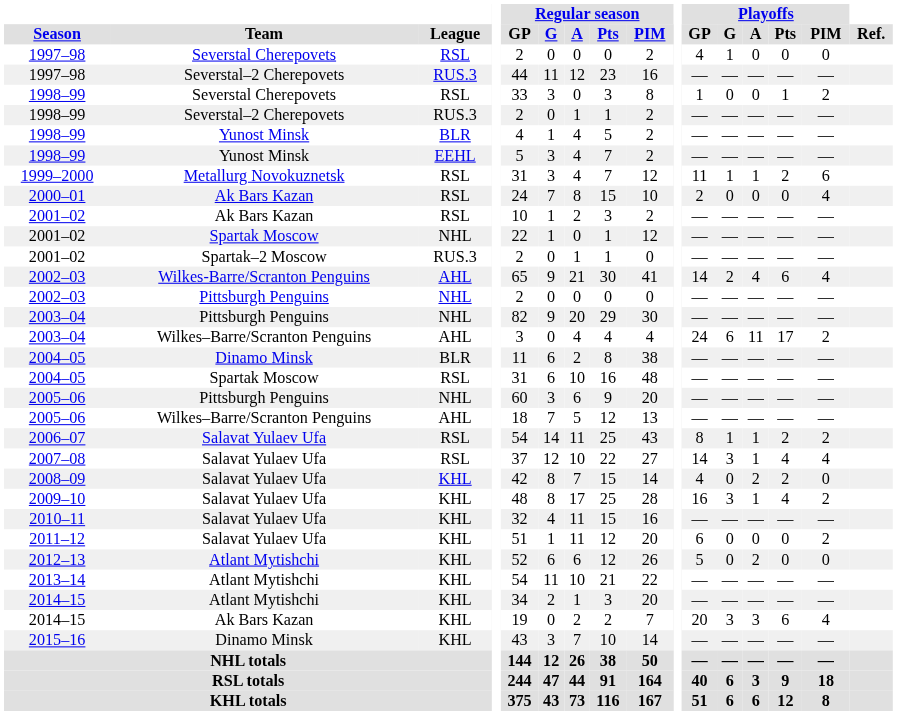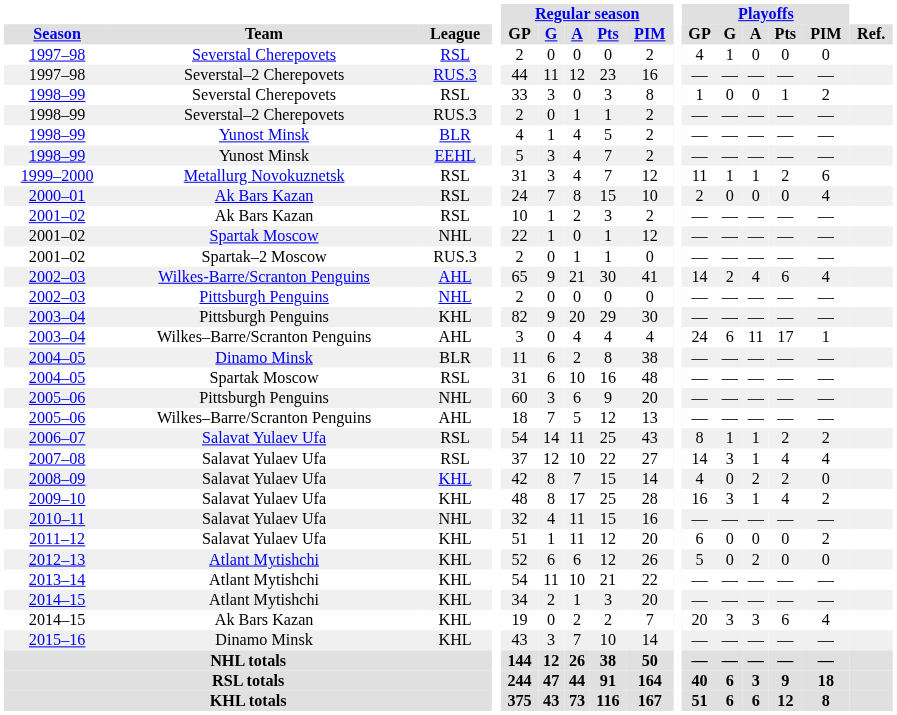 <table border="0" cellpadding="1" cellspacing="0" style="text-align:center; width:55em">
 <tr bgcolor="#e0e0e0">
 <th colspan="3" bgcolor="#ffffff"> </th>
 <th rowspan="99" bgcolor="#ffffff"> </th>
 <th colspan="5"><a href='#'>Regular season</a></th>
 <th rowspan="99" bgcolor="#ffffff"> </th>
 <th colspan="5"><a href='#'>Playoffs</a></th>
 </tr>
 <tr bgcolor="#e0e0e0">
 <th><a href='#'>Season</a></th>
 <th>Team</th>
 <th>League</th>
 <th>GP</th>
 <th><a href='#'>G</a></th>
 <th><a href='#'>A</a></th>
 <th><a href='#'>Pts</a></th>
 <th><a href='#'>PIM</a></th>
 <th>GP</th>
 <th>G</th>
 <th>A</th>
 <th>Pts</th>
 <th>PIM</th>
 <th>Ref.</th>
 </tr>
 <tr>
 <td><a href='#'>1997–98</a></td>
 <td><a href='#'>Severstal Cherepovets</a></td>
 <td><a href='#'>RSL</a></td>
 <td>2</td>
 <td>0</td>
 <td>0</td>
 <td>0</td>
 <td>2</td>
 <td>4</td>
 <td>1</td>
 <td>0</td>
 <td>0</td>
 <td>0</td>
 <td></td>
 </tr>
 <tr bgcolor="#f0f0f0">
 <td>1997–98</td>
 <td>Severstal–2 Cherepovets</td>
 <td><a href='#'>RUS.3</a></td>
 <td>44</td>
 <td>11</td>
 <td>12</td>
 <td>23</td>
 <td>16</td>
 <td>—</td>
 <td>—</td>
 <td>—</td>
 <td>—</td>
 <td>—</td>
 <td></td>
 </tr>
 <tr>
 <td><a href='#'>1998–99</a></td>
 <td>Severstal Cherepovets</td>
 <td>RSL</td>
 <td>33</td>
 <td>3</td>
 <td>0</td>
 <td>3</td>
 <td>8</td>
 <td>1</td>
 <td>0</td>
 <td>0</td>
 <td>1</td>
 <td>2</td>
 <td></td>
 </tr>
 <tr bgcolor="#f0f0f0">
 <td>1998–99</td>
 <td>Severstal–2 Cherepovets</td>
 <td>RUS.3</td>
 <td>2</td>
 <td>0</td>
 <td>1</td>
 <td>1</td>
 <td>2</td>
 <td>—</td>
 <td>—</td>
 <td>—</td>
 <td>—</td>
 <td>—</td>
 <td></td>
 </tr>
 <tr>
 <td><a href='#'>1998–99</a></td>
 <td><a href='#'>Yunost Minsk</a></td>
 <td><a href='#'>BLR</a></td>
 <td>4</td>
 <td>1</td>
 <td>4</td>
 <td>5</td>
 <td>2</td>
 <td>—</td>
 <td>—</td>
 <td>—</td>
 <td>—</td>
 <td>—</td>
 <td></td>
 </tr>
 <tr bgcolor="#f0f0f0">
 <td><a href='#'>1998–99</a></td>
 <td>Yunost Minsk</td>
 <td><a href='#'>EEHL</a></td>
 <td>5</td>
 <td>3</td>
 <td>4</td>
 <td>7</td>
 <td>2</td>
 <td>—</td>
 <td>—</td>
 <td>—</td>
 <td>—</td>
 <td>—</td>
 <td></td>
 </tr>
 <tr>
 <td><a href='#'>1999–2000</a></td>
 <td><a href='#'>Metallurg Novokuznetsk</a></td>
 <td>RSL</td>
 <td>31</td>
 <td>3</td>
 <td>4</td>
 <td>7</td>
 <td>12</td>
 <td>11</td>
 <td>1</td>
 <td>1</td>
 <td>2</td>
 <td>6</td>
 <td></td>
 </tr>
 <tr bgcolor="#f0f0f0">
 <td><a href='#'>2000–01</a></td>
 <td><a href='#'>Ak Bars Kazan</a></td>
 <td>RSL</td>
 <td>24</td>
 <td>7</td>
 <td>8</td>
 <td>15</td>
 <td>10</td>
 <td>2</td>
 <td>0</td>
 <td>0</td>
 <td>0</td>
 <td>4</td>
 <td></td>
 </tr>
 <tr>
 <td><a href='#'>2001–02</a></td>
 <td>Ak Bars Kazan</td>
 <td>RSL</td>
 <td>10</td>
 <td>1</td>
 <td>2</td>
 <td>3</td>
 <td>2</td>
 <td>—</td>
 <td>—</td>
 <td>—</td>
 <td>—</td>
 <td>—</td>
 <td></td>
 </tr>
 <tr bgcolor="#f0f0f0">
 <td>2001–02</td>
 <td><a href='#'>Spartak Moscow</a></td>
 <td>NHL</td>
 <td>22</td>
 <td>1</td>
 <td>0</td>
 <td>1</td>
 <td>12</td>
 <td>—</td>
 <td>—</td>
 <td>—</td>
 <td>—</td>
 <td>—</td>
 <td></td>
 </tr>
 <tr>
 <td>2001–02</td>
 <td>Spartak–2 Moscow</td>
 <td>RUS.3</td>
 <td>2</td>
 <td>0</td>
 <td>1</td>
 <td>1</td>
 <td>0</td>
 <td>—</td>
 <td>—</td>
 <td>—</td>
 <td>—</td>
 <td>—</td>
 <td></td>
 </tr>
 <tr bgcolor="#f0f0f0">
 <td><a href='#'>2002–03</a></td>
 <td><a href='#'>Wilkes-Barre/Scranton Penguins</a></td>
 <td><a href='#'>AHL</a></td>
 <td>65</td>
 <td>9</td>
 <td>21</td>
 <td>30</td>
 <td>41</td>
 <td>14</td>
 <td>2</td>
 <td>4</td>
 <td>6</td>
 <td>4</td>
 <td></td>
 </tr>
 <tr>
 <td><a href='#'>2002–03</a></td>
 <td><a href='#'>Pittsburgh Penguins</a></td>
 <td><a href='#'>NHL</a></td>
 <td>2</td>
 <td>0</td>
 <td>0</td>
 <td>0</td>
 <td>0</td>
 <td>—</td>
 <td>—</td>
 <td>—</td>
 <td>—</td>
 <td>—</td>
 <td></td>
 </tr>
 <tr bgcolor="#f0f0f0">
 <td><a href='#'>2003–04</a></td>
 <td>Pittsburgh Penguins</td>
-<td>NHL</td>
+<td>KHL</td>
 <td>82</td>
 <td>9</td>
 <td>20</td>
 <td>29</td>
 <td>30</td>
 <td>—</td>
 <td>—</td>
 <td>—</td>
 <td>—</td>
 <td>—</td>
 <td></td>
 </tr>
 <tr>
 <td><a href='#'>2003–04</a></td>
 <td>Wilkes–Barre/Scranton Penguins</td>
 <td>AHL</td>
 <td>3</td>
 <td>0</td>
 <td>4</td>
 <td>4</td>
 <td>4</td>
 <td>24</td>
 <td>6</td>
 <td>11</td>
 <td>17</td>
-<td>2</td>
+<td>1</td>
 <td></td>
 </tr>
 <tr bgcolor="#f0f0f0">
 <td><a href='#'>2004–05</a></td>
 <td><a href='#'>Dinamo Minsk</a></td>
 <td>BLR</td>
 <td>11</td>
 <td>6</td>
 <td>2</td>
 <td>8</td>
 <td>38</td>
 <td>—</td>
 <td>—</td>
 <td>—</td>
 <td>—</td>
 <td>—</td>
 <td></td>
 </tr>
 <tr>
 <td><a href='#'>2004–05</a></td>
 <td>Spartak Moscow</td>
 <td>RSL</td>
 <td>31</td>
 <td>6</td>
 <td>10</td>
 <td>16</td>
 <td>48</td>
 <td>—</td>
 <td>—</td>
 <td>—</td>
 <td>—</td>
 <td>—</td>
 <td></td>
 </tr>
 <tr bgcolor="#f0f0f0">
 <td><a href='#'>2005–06</a></td>
 <td>Pittsburgh Penguins</td>
 <td>NHL</td>
 <td>60</td>
 <td>3</td>
 <td>6</td>
 <td>9</td>
 <td>20</td>
 <td>—</td>
 <td>—</td>
 <td>—</td>
 <td>—</td>
 <td>—</td>
 <td></td>
 </tr>
 <tr>
 <td><a href='#'>2005–06</a></td>
 <td>Wilkes–Barre/Scranton Penguins</td>
 <td>AHL</td>
 <td>18</td>
 <td>7</td>
 <td>5</td>
 <td>12</td>
 <td>13</td>
 <td>—</td>
 <td>—</td>
 <td>—</td>
 <td>—</td>
 <td>—</td>
 <td></td>
 </tr>
 <tr bgcolor="#f0f0f0">
 <td><a href='#'>2006–07</a></td>
 <td><a href='#'>Salavat Yulaev Ufa</a></td>
 <td>RSL</td>
 <td>54</td>
 <td>14</td>
 <td>11</td>
 <td>25</td>
 <td>43</td>
 <td>8</td>
 <td>1</td>
 <td>1</td>
 <td>2</td>
 <td>2</td>
 <td></td>
 </tr>
 <tr>
 <td><a href='#'>2007–08</a></td>
 <td>Salavat Yulaev Ufa</td>
 <td>RSL</td>
 <td>37</td>
 <td>12</td>
 <td>10</td>
 <td>22</td>
 <td>27</td>
 <td>14</td>
 <td>3</td>
 <td>1</td>
 <td>4</td>
 <td>4</td>
 <td></td>
 </tr>
 <tr bgcolor="#f0f0f0">
 <td><a href='#'>2008–09</a></td>
 <td>Salavat Yulaev Ufa</td>
 <td><a href='#'>KHL</a></td>
 <td>42</td>
 <td>8</td>
 <td>7</td>
 <td>15</td>
 <td>14</td>
 <td>4</td>
 <td>0</td>
 <td>2</td>
 <td>2</td>
 <td>0</td>
 <td></td>
 </tr>
 <tr>
 <td><a href='#'>2009–10</a></td>
 <td>Salavat Yulaev Ufa</td>
 <td>KHL</td>
 <td>48</td>
 <td>8</td>
 <td>17</td>
 <td>25</td>
 <td>28</td>
 <td>16</td>
 <td>3</td>
 <td>1</td>
 <td>4</td>
 <td>2</td>
 <td></td>
 </tr>
 <tr bgcolor="#f0f0f0">
 <td><a href='#'>2010–11</a></td>
 <td>Salavat Yulaev Ufa</td>
-<td>KHL</td>
+<td>NHL</td>
 <td>32</td>
 <td>4</td>
 <td>11</td>
 <td>15</td>
 <td>16</td>
 <td>—</td>
 <td>—</td>
 <td>—</td>
 <td>—</td>
 <td>—</td>
 <td></td>
 </tr>
 <tr>
 <td><a href='#'>2011–12</a></td>
 <td>Salavat Yulaev Ufa</td>
 <td>KHL</td>
 <td>51</td>
 <td>1</td>
 <td>11</td>
 <td>12</td>
 <td>20</td>
 <td>6</td>
 <td>0</td>
 <td>0</td>
 <td>0</td>
 <td>2</td>
 <td></td>
 </tr>
 <tr bgcolor="#f0f0f0">
 <td><a href='#'>2012–13</a></td>
 <td><a href='#'>Atlant Mytishchi</a></td>
 <td>KHL</td>
 <td>52</td>
 <td>6</td>
 <td>6</td>
 <td>12</td>
 <td>26</td>
 <td>5</td>
 <td>0</td>
 <td>2</td>
 <td>0</td>
 <td>0</td>
 <td></td>
 </tr>
 <tr>
 <td><a href='#'>2013–14</a></td>
 <td>Atlant Mytishchi</td>
 <td>KHL</td>
 <td>54</td>
 <td>11</td>
 <td>10</td>
 <td>21</td>
 <td>22</td>
 <td>—</td>
 <td>—</td>
 <td>—</td>
 <td>—</td>
 <td>—</td>
 <td></td>
 </tr>
 <tr bgcolor="#f0f0f0">
 <td><a href='#'>2014–15</a></td>
 <td>Atlant Mytishchi</td>
 <td>KHL</td>
 <td>34</td>
 <td>2</td>
 <td>1</td>
 <td>3</td>
 <td>20</td>
 <td>—</td>
 <td>—</td>
 <td>—</td>
 <td>—</td>
 <td>—</td>
 <td></td>
 </tr>
 <tr>
 <td>2014–15</td>
 <td>Ak Bars Kazan</td>
 <td>KHL</td>
 <td>19</td>
 <td>0</td>
 <td>2</td>
 <td>2</td>
 <td>7</td>
 <td>20</td>
 <td>3</td>
 <td>3</td>
 <td>6</td>
 <td>4</td>
 <td></td>
 </tr>
 <tr bgcolor="#f0f0f0">
 <td><a href='#'>2015–16</a></td>
 <td>Dinamo Minsk</td>
 <td>KHL</td>
 <td>43</td>
 <td>3</td>
 <td>7</td>
 <td>10</td>
 <td>14</td>
 <td>—</td>
 <td>—</td>
 <td>—</td>
 <td>—</td>
 <td>—</td>
 <td></td>
 </tr>
 <tr bgcolor="#e0e0e0">
 <th colspan="3">NHL totals</th>
 <th>144</th>
 <th>12</th>
 <th>26</th>
 <th>38</th>
 <th>50</th>
 <th>—</th>
 <th>—</th>
 <th>—</th>
 <th>—</th>
 <th>—</th>
 <th></th>
 </tr>
 <tr bgcolor="#e0e0e0">
 <th colspan="3">RSL totals</th>
 <th>244</th>
 <th>47</th>
 <th>44</th>
 <th>91</th>
 <th>164</th>
 <th>40</th>
 <th>6</th>
 <th>3</th>
 <th>9</th>
 <th>18</th>
 <th></th>
 </tr>
 <tr bgcolor="#e0e0e0">
 <th colspan="3">KHL totals</th>
 <th>375</th>
 <th>43</th>
 <th>73</th>
 <th>116</th>
 <th>167</th>
 <th>51</th>
 <th>6</th>
 <th>6</th>
 <th>12</th>
 <th>8</th>
 <th></th>
 </tr>
 </table>
